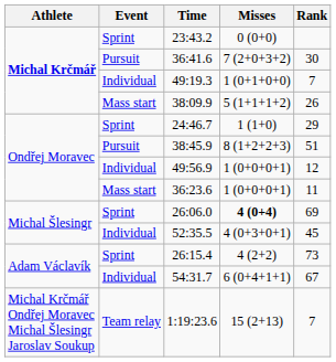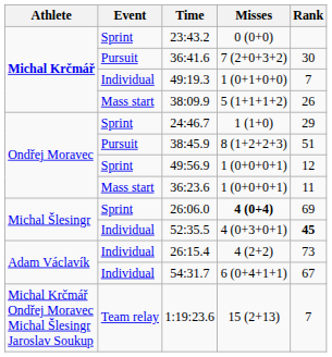 <table class="wikitable" style="font-size:90%">
 <tr>
 <th>Athlete</th>
 <th>Event</th>
 <th>Time</th>
 <th>Misses</th>
 <th>Rank</th>
 </tr>
 <tr align=center>
 <td rowspan="4" align=left><strong><a href='#'>Michal Krčmář</a></strong></td>
 <td align=left><a href='#'>Sprint</a></td>
 <td>23:43.2</td>
 <td>0 (0+0)</td>
 <td></td>
 </tr>
 <tr align=center>
 <td align=left><a href='#'>Pursuit</a></td>
 <td>36:41.6</td>
 <td>7 (2+0+3+2)</td>
 <td>30</td>
 </tr>
 <tr align=center>
 <td align=left><a href='#'>Individual</a></td>
 <td>49:19.3</td>
 <td>1 (0+1+0+0)</td>
 <td>7</td>
 </tr>
 <tr align=center>
 <td align=left><a href='#'>Mass start</a></td>
 <td>38:09.9</td>
 <td>5 (1+1+1+2)</td>
 <td>26</td>
 </tr>
 <tr align=center>
 <td rowspan="4" align=left><a href='#'>Ondřej Moravec</a></td>
 <td align=left><a href='#'>Sprint</a></td>
 <td>24:46.7</td>
 <td>1 (1+0)</td>
 <td>29</td>
 </tr>
 <tr align=center>
 <td align=left><a href='#'>Pursuit</a></td>
 <td>38:45.9</td>
 <td>8 (1+2+2+3)</td>
 <td>51</td>
 </tr>
 <tr align=center>
-<td align=left><a href='#'>Individual</a></td>
+<td align=left><a href='#'>Sprint</a></td>
 <td>49:56.9</td>
 <td>1 (0+0+0+1)</td>
 <td>12</td>
 </tr>
 <tr align=center>
 <td align=left><a href='#'>Mass start</a></td>
 <td>36:23.6</td>
 <td>1 (0+0+0+1)</td>
 <td>11</td>
 </tr>
 <tr align=center>
 <td align=left rowspan=2><a href='#'>Michal Šlesingr</a></td>
 <td align=left><a href='#'>Sprint</a></td>
 <td>26:06.0</td>
 <td><strong>4 (0+4)</strong></td>
 <td>69</td>
 </tr>
 <tr align=center>
 <td align=left><a href='#'>Individual</a></td>
 <td>52:35.5</td>
 <td>4 (0+3+0+1)</td>
-<td>45</td>
+<td><strong>45</strong></td>
 </tr>
 <tr align=center>
 <td align=left rowspan=2><a href='#'>Adam Václavík</a></td>
-<td align=left><a href='#'>Sprint</a></td>
+<td align=left><a href='#'>Individual</a></td>
 <td>26:15.4</td>
 <td>4 (2+2)</td>
 <td>73</td>
 </tr>
 <tr align=center>
 <td align=left><a href='#'>Individual</a></td>
 <td>54:31.7</td>
 <td>6 (0+4+1+1)</td>
 <td>67</td>
 </tr>
 <tr align=center>
 <td align=left><a href='#'>Michal Krčmář</a><br><a href='#'>Ondřej Moravec</a><br><a href='#'>Michal Šlesingr</a><br><a href='#'>Jaroslav Soukup</a></td>
 <td align=left><a href='#'>Team relay</a></td>
 <td>1:19:23.6</td>
 <td>15 (2+13)</td>
 <td>7</td>
 </tr>
 </table>
